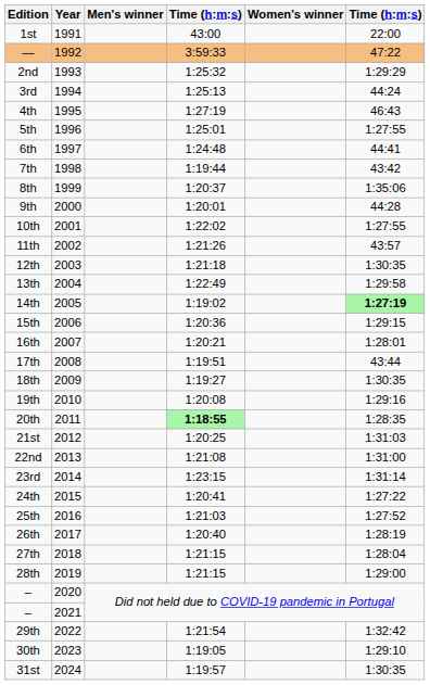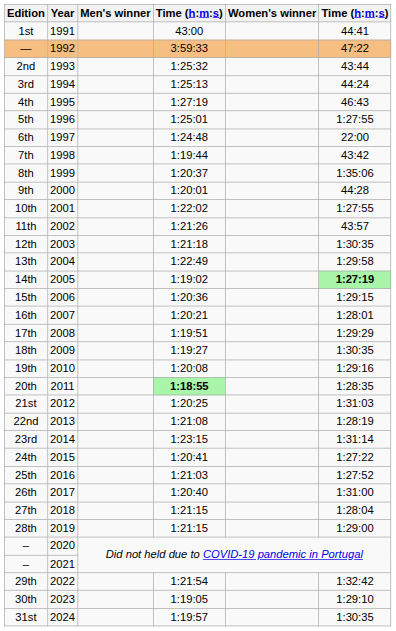 <table class="wikitable sortable" style="text-align:center">
 <tr>
 <th class=unsortable>Edition</th>
 <th>Year</th>
 <th class=unsortable>Men's winner</th>
 <th>Time (<a href='#'>h</a>:<a href='#'>m</a>:<a href='#'>s</a>)</th>
 <th class=unsortable>Women's winner</th>
 <th>Time (<a href='#'>h</a>:<a href='#'>m</a>:<a href='#'>s</a>)</th>
 </tr>
 <tr>
 <td>1st</td>
 <td>1991</td>
 <td align=left></td>
 <td>43:00</td>
 <td align=left></td>
-<td>22:00</td>
+<td>44:41</td>
 </tr>
 <tr bgcolor=#F7BE81>
 <td>—</td>
 <td>1992</td>
 <td align=left></td>
 <td>3:59:33</td>
 <td align=left></td>
 <td>47:22</td>
 </tr>
 <tr>
 <td>2nd</td>
 <td>1993</td>
 <td align=left></td>
 <td>1:25:32</td>
 <td align=left></td>
-<td>1:29:29</td>
+<td>43:44</td>
 </tr>
 <tr>
 <td>3rd</td>
 <td>1994</td>
 <td align=left></td>
 <td>1:25:13</td>
 <td align=left></td>
 <td>44:24</td>
 </tr>
 <tr>
 <td>4th</td>
 <td>1995</td>
 <td align=left></td>
 <td>1:27:19</td>
 <td align=left></td>
 <td>46:43</td>
 </tr>
 <tr>
 <td>5th</td>
 <td>1996</td>
 <td align=left></td>
 <td>1:25:01</td>
 <td align=left></td>
 <td>1:27:55</td>
 </tr>
 <tr>
 <td>6th</td>
 <td>1997</td>
 <td align=left></td>
 <td>1:24:48</td>
 <td align=left></td>
-<td>44:41</td>
+<td>22:00</td>
 </tr>
 <tr>
 <td>7th</td>
 <td>1998</td>
 <td align=left></td>
 <td>1:19:44</td>
 <td align=left></td>
 <td>43:42</td>
 </tr>
 <tr>
 <td>8th</td>
 <td>1999</td>
 <td align=left></td>
 <td>1:20:37</td>
 <td align=left></td>
 <td>1:35:06</td>
 </tr>
 <tr>
 <td>9th</td>
 <td>2000</td>
 <td align=left></td>
 <td>1:20:01</td>
 <td align=left></td>
 <td>44:28</td>
 </tr>
 <tr>
 <td>10th</td>
 <td>2001</td>
 <td align=left></td>
 <td>1:22:02</td>
 <td align=left></td>
 <td>1:27:55</td>
 </tr>
 <tr>
 <td>11th</td>
 <td>2002</td>
 <td align=left></td>
 <td>1:21:26</td>
 <td align=left></td>
 <td>43:57</td>
 </tr>
 <tr>
 <td>12th</td>
 <td>2003</td>
 <td align=left></td>
 <td>1:21:18</td>
 <td align=left></td>
 <td>1:30:35</td>
 </tr>
 <tr>
 <td>13th</td>
 <td>2004</td>
 <td align=left></td>
 <td>1:22:49</td>
 <td align=left></td>
 <td>1:29:58</td>
 </tr>
 <tr>
 <td>14th</td>
 <td>2005</td>
 <td align=left></td>
 <td>1:19:02</td>
 <td align=left></td>
 <td bgcolor=#A9F5A9><strong>1:27:19</strong></td>
 </tr>
 <tr>
 <td>15th</td>
 <td>2006</td>
 <td align=left></td>
 <td>1:20:36</td>
 <td align=left></td>
 <td>1:29:15</td>
 </tr>
 <tr>
 <td>16th</td>
 <td>2007</td>
 <td align=left></td>
 <td>1:20:21</td>
 <td align=left></td>
 <td>1:28:01</td>
 </tr>
 <tr>
 <td>17th</td>
 <td>2008</td>
 <td align=left></td>
 <td>1:19:51</td>
 <td align=left></td>
-<td>43:44</td>
+<td>1:29:29</td>
 </tr>
 <tr>
 <td>18th</td>
 <td>2009</td>
 <td align=left></td>
 <td>1:19:27</td>
 <td align=left></td>
 <td>1:30:35</td>
 </tr>
 <tr>
 <td>19th</td>
 <td>2010</td>
 <td align=left></td>
 <td>1:20:08</td>
 <td align=left></td>
 <td>1:29:16</td>
 </tr>
 <tr>
 <td>20th</td>
 <td>2011</td>
 <td align=left></td>
 <td bgcolor=#A9F5A9><strong>1:18:55</strong></td>
 <td align=left></td>
 <td>1:28:35</td>
 </tr>
 <tr>
 <td>21st</td>
 <td>2012</td>
 <td align=left></td>
 <td>1:20:25</td>
 <td align=left></td>
 <td>1:31:03</td>
 </tr>
 <tr>
 <td>22nd</td>
 <td>2013</td>
 <td align=left></td>
 <td>1:21:08</td>
 <td align=left></td>
-<td>1:31:00</td>
+<td>1:28:19</td>
 </tr>
 <tr>
 <td>23rd</td>
 <td>2014</td>
 <td align=left></td>
 <td>1:23:15</td>
 <td align=left></td>
 <td>1:31:14</td>
 </tr>
 <tr>
 <td>24th</td>
 <td>2015</td>
 <td align=left></td>
 <td>1:20:41</td>
 <td align=left></td>
 <td>1:27:22</td>
 </tr>
 <tr>
 <td>25th</td>
 <td>2016</td>
 <td align=left></td>
 <td>1:21:03</td>
 <td align=left></td>
 <td>1:27:52</td>
 </tr>
 <tr>
 <td>26th</td>
 <td>2017</td>
 <td align=left></td>
 <td>1:20:40</td>
 <td align=left></td>
-<td>1:28:19</td>
+<td>1:31:00</td>
 </tr>
 <tr>
 <td>27th</td>
 <td>2018</td>
 <td align=left></td>
 <td>1:21:15</td>
 <td align=left></td>
 <td>1:28:04</td>
 </tr>
 <tr>
 <td>28th</td>
 <td>2019</td>
 <td align=left></td>
 <td>1:21:15</td>
 <td align=left></td>
 <td>1:29:00</td>
 </tr>
 <tr>
 <td>–</td>
 <td>2020</td>
 <td rowspan="2" colspan="4" align-text="center"><em>Did not held due to <a href='#'>COVID-19 pandemic in Portugal</a></em></td>
 </tr>
 <tr>
 <td>–</td>
 <td>2021</td>
 </tr>
 <tr>
 <td>29th</td>
 <td>2022</td>
 <td align=left></td>
 <td>1:21:54</td>
 <td align=left></td>
 <td>1:32:42</td>
 </tr>
 <tr>
 <td>30th</td>
 <td>2023</td>
 <td align=left></td>
 <td>1:19:05</td>
 <td align=left></td>
 <td>1:29:10</td>
 </tr>
 <tr>
 <td>31st</td>
 <td>2024</td>
 <td align=left></td>
 <td>1:19:57</td>
 <td align=left></td>
 <td>1:30:35</td>
 </tr>
 </table>
